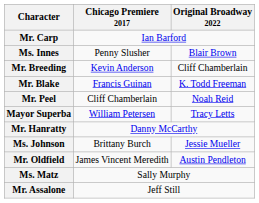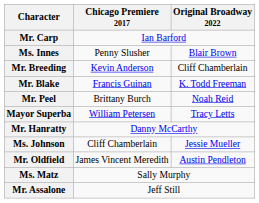 <table class="wikitable">
 <tr>
 <th>Character</th>
 <th>Chicago Premiere<br><small>2017</small></th>
 <th>Original Broadway<br><small>2022</small></th>
 </tr>
 <tr>
 <th>Mr. Carp</th>
 <td colspan="2" align=center><a href='#'>Ian Barford</a></td>
 </tr>
 <tr>
 <th>Ms. Innes</th>
 <td align=center>Penny Slusher</td>
 <td align=center><a href='#'>Blair Brown</a></td>
 </tr>
 <tr>
 <th>Mr. Breeding</th>
 <td align=center><a href='#'>Kevin Anderson</a></td>
 <td align=center>Cliff Chamberlain</td>
 </tr>
 <tr>
 <th>Mr. Blake</th>
 <td align=center><a href='#'>Francis Guinan</a></td>
 <td align=center><a href='#'>K. Todd Freeman</a></td>
 </tr>
 <tr>
 <th>Mr. Peel</th>
-<td align=center>Cliff Chamberlain</td>
+<td align=center>Brittany Burch</td>
 <td align=center><a href='#'>Noah Reid</a></td>
 </tr>
 <tr>
 <th>Mayor Superba</th>
 <td align=center><a href='#'>William Petersen</a></td>
 <td align=center><a href='#'>Tracy Letts</a></td>
 </tr>
 <tr>
 <th>Mr. Hanratty</th>
 <td colspan="2" align=center><a href='#'>Danny McCarthy</a></td>
 </tr>
 <tr>
 <th>Ms. Johnson</th>
-<td align=center>Brittany Burch</td>
+<td align=center>Cliff Chamberlain</td>
 <td align=center><a href='#'>Jessie Mueller</a></td>
 </tr>
 <tr>
 <th>Mr. Oldfield</th>
 <td align=center>James Vincent Meredith</td>
 <td align=center><a href='#'>Austin Pendleton</a></td>
 </tr>
 <tr>
 <th>Ms. Matz</th>
 <td colspan="2" align=center>Sally Murphy</td>
 </tr>
 <tr>
 <th>Mr. Assalone</th>
 <td colspan="2" align=center>Jeff Still</td>
 </tr>
 </table>
